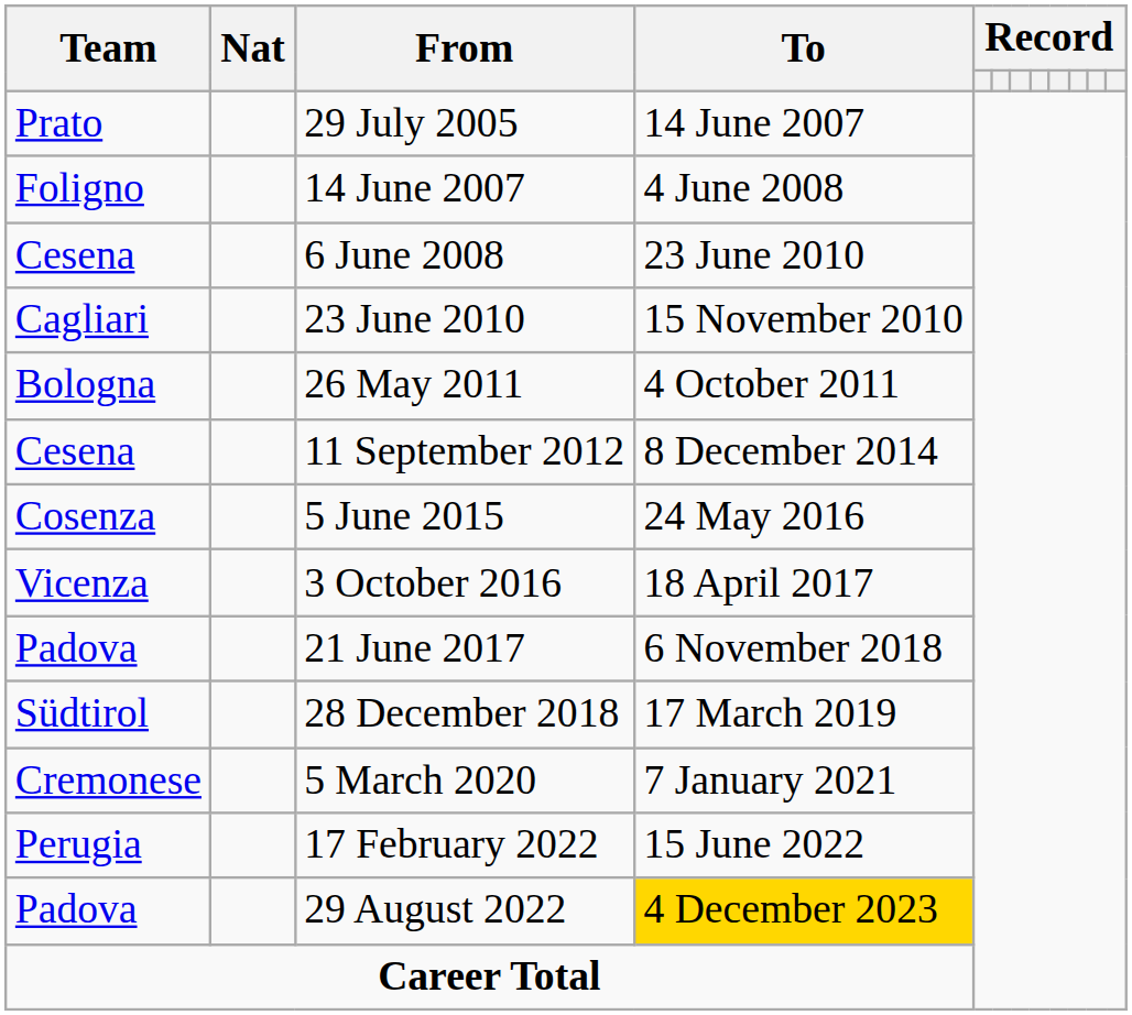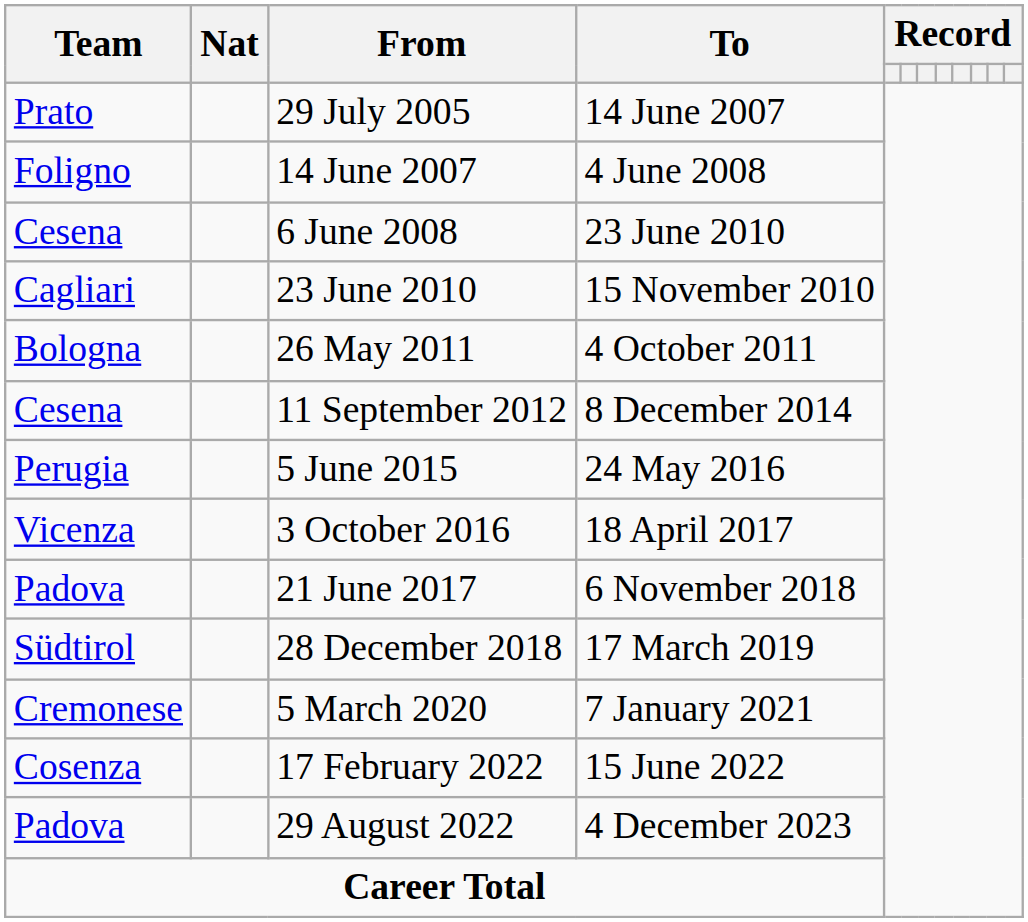 <table class="wikitable" style="text-align: center">
 <tr>
 <th rowspan="2">Team</th>
 <th rowspan="2">Nat</th>
 <th rowspan="2">From</th>
 <th rowspan="2">To</th>
 <th colspan="8">Record</th>
 </tr>
 <tr>
 <th></th>
 <th></th>
 <th></th>
 <th></th>
 <th></th>
 <th></th>
 <th></th>
 <th></th>
 </tr>
 <tr>
 <td align="left"><a href='#'>Prato</a></td>
 <td></td>
 <td align=left>29 July 2005</td>
 <td align=left>14 June 2007<br></td>
 </tr>
 <tr>
 <td align="left"><a href='#'>Foligno</a></td>
 <td></td>
 <td align=left>14 June 2007</td>
 <td align=left>4 June 2008<br></td>
 </tr>
 <tr>
 <td align="left"><a href='#'>Cesena</a></td>
 <td></td>
 <td align=left>6 June 2008</td>
 <td align=left>23 June 2010<br></td>
 </tr>
 <tr>
 <td align="left"><a href='#'>Cagliari</a></td>
 <td></td>
 <td align=left>23 June 2010</td>
 <td align=left>15 November 2010<br></td>
 </tr>
 <tr>
 <td align="left"><a href='#'>Bologna</a></td>
 <td></td>
 <td align=left>26 May 2011</td>
 <td align=left>4 October 2011<br></td>
 </tr>
 <tr>
 <td align="left"><a href='#'>Cesena</a></td>
 <td></td>
 <td align=left>11 September 2012</td>
 <td align=left>8 December 2014<br></td>
 </tr>
 <tr>
-<td align="left"><a href='#'>Cosenza</a></td>
+<td align="left"><a href='#'>Perugia</a></td>
 <td></td>
 <td align=left>5 June 2015</td>
 <td align=left>24 May 2016<br></td>
 </tr>
 <tr>
 <td align="left"><a href='#'>Vicenza</a></td>
 <td></td>
 <td align=left>3 October 2016</td>
 <td align=left>18 April 2017<br></td>
 </tr>
 <tr>
 <td align="left"><a href='#'>Padova</a></td>
 <td></td>
 <td align=left>21 June 2017</td>
 <td align=left>6 November 2018<br></td>
 </tr>
 <tr>
 <td align="left"><a href='#'>Südtirol</a></td>
 <td></td>
 <td align=left>28 December 2018</td>
 <td align=left>17 March 2019<br></td>
 </tr>
 <tr>
 <td align="left"><a href='#'>Cremonese</a></td>
 <td></td>
 <td align=left>5 March 2020</td>
 <td align=left>7 January 2021<br></td>
 </tr>
 <tr>
-<td align="left"><a href='#'>Perugia</a></td>
+<td align="left"><a href='#'>Cosenza</a></td>
 <td></td>
 <td align=left>17 February 2022</td>
 <td align=left>15 June 2022<br></td>
 </tr>
 <tr>
 <td align="left"><a href='#'>Padova</a></td>
 <td></td>
 <td align=left>29 August 2022</td>
-<td align=left style="background: gold;">4 December 2023<br></td>
+<td align=left>4 December 2023<br></td>
 </tr>
 <tr>
 <td colspan=4><strong>Career Total</strong><br></td>
 </tr>
 </table>
